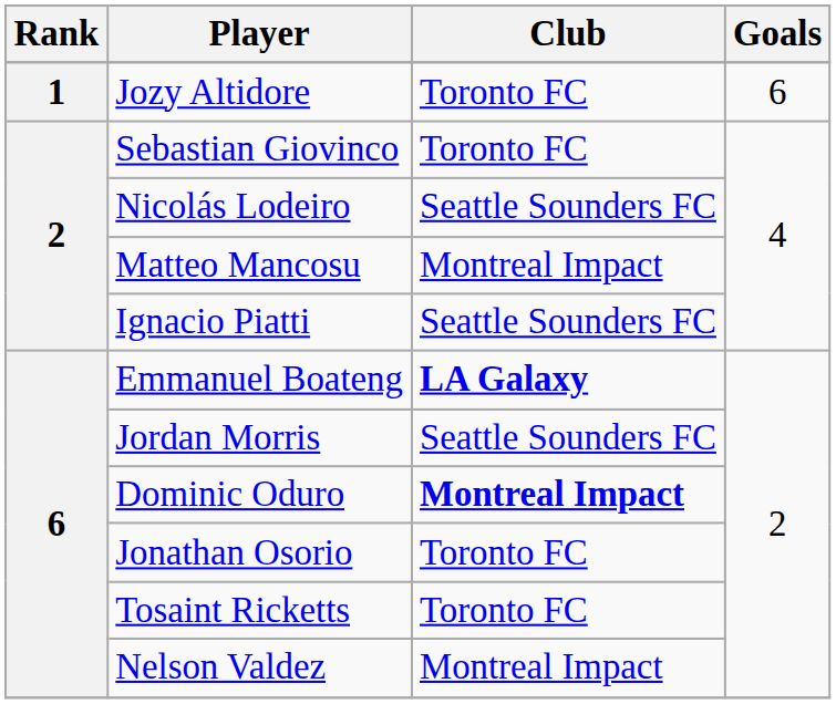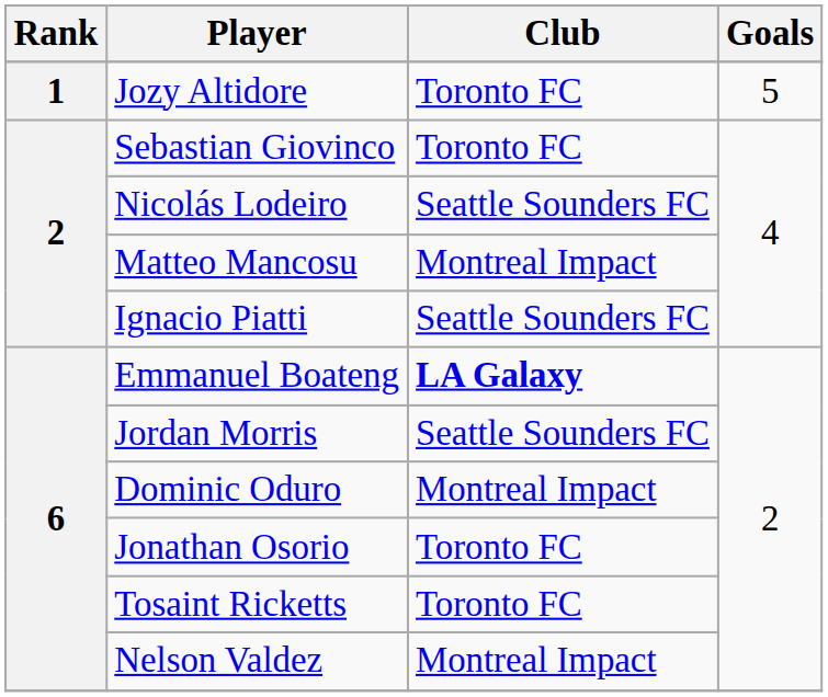 <table class="wikitable" style="text-align:center">
 <tr>
 <th>Rank</th>
 <th>Player</th>
 <th>Club</th>
 <th>Goals</th>
 </tr>
 <tr>
 </tr>
 <tr>
 <th rowspan="1">1</th>
 <td align="left"> <a href='#'>Jozy Altidore</a></td>
 <td align="left"><a href='#'>Toronto FC</a></td>
-<td rowspan="1">6</td>
+<td rowspan="1">5</td>
 </tr>
 <tr>
 <th rowspan="4">2</th>
 <td align="left"> <a href='#'>Sebastian Giovinco</a></td>
 <td align="left"><a href='#'>Toronto FC</a></td>
 <td rowspan="4">4</td>
 </tr>
 <tr>
 <td align="left"> <a href='#'>Nicolás Lodeiro</a></td>
 <td align="left"><a href='#'>Seattle Sounders FC</a></td>
 </tr>
 <tr>
 <td align="left"> <a href='#'>Matteo Mancosu</a></td>
 <td align="left"><a href='#'>Montreal Impact</a></td>
 </tr>
 <tr>
 <td align="left"> <a href='#'>Ignacio Piatti</a></td>
 <td align="left"><a href='#'>Seattle Sounders FC</a></td>
 </tr>
 <tr>
 <th rowspan="6">6</th>
 <td align="left"> <a href='#'>Emmanuel Boateng</a></td>
 <td align="left"><strong><a href='#'>LA Galaxy</a></strong></td>
 <td rowspan="6">2</td>
 </tr>
 <tr>
 <td align="left"> <a href='#'>Jordan Morris</a></td>
 <td align="left"><a href='#'>Seattle Sounders FC</a></td>
 </tr>
 <tr>
 <td align="left"> <a href='#'>Dominic Oduro</a></td>
-<td align="left"><strong><a href='#'>Montreal Impact</a></strong></td>
+<td align="left"><a href='#'>Montreal Impact</a></td>
 </tr>
 <tr>
 <td align="left"> <a href='#'>Jonathan Osorio</a></td>
 <td align="left"><a href='#'>Toronto FC</a></td>
 </tr>
 <tr>
 <td align="left"> <a href='#'>Tosaint Ricketts</a></td>
 <td align="left"><a href='#'>Toronto FC</a></td>
 </tr>
 <tr>
 <td align="left"> <a href='#'>Nelson Valdez</a></td>
 <td align="left"><a href='#'>Montreal Impact</a></td>
 </tr>
 <tr>
 </tr>
 </table>
